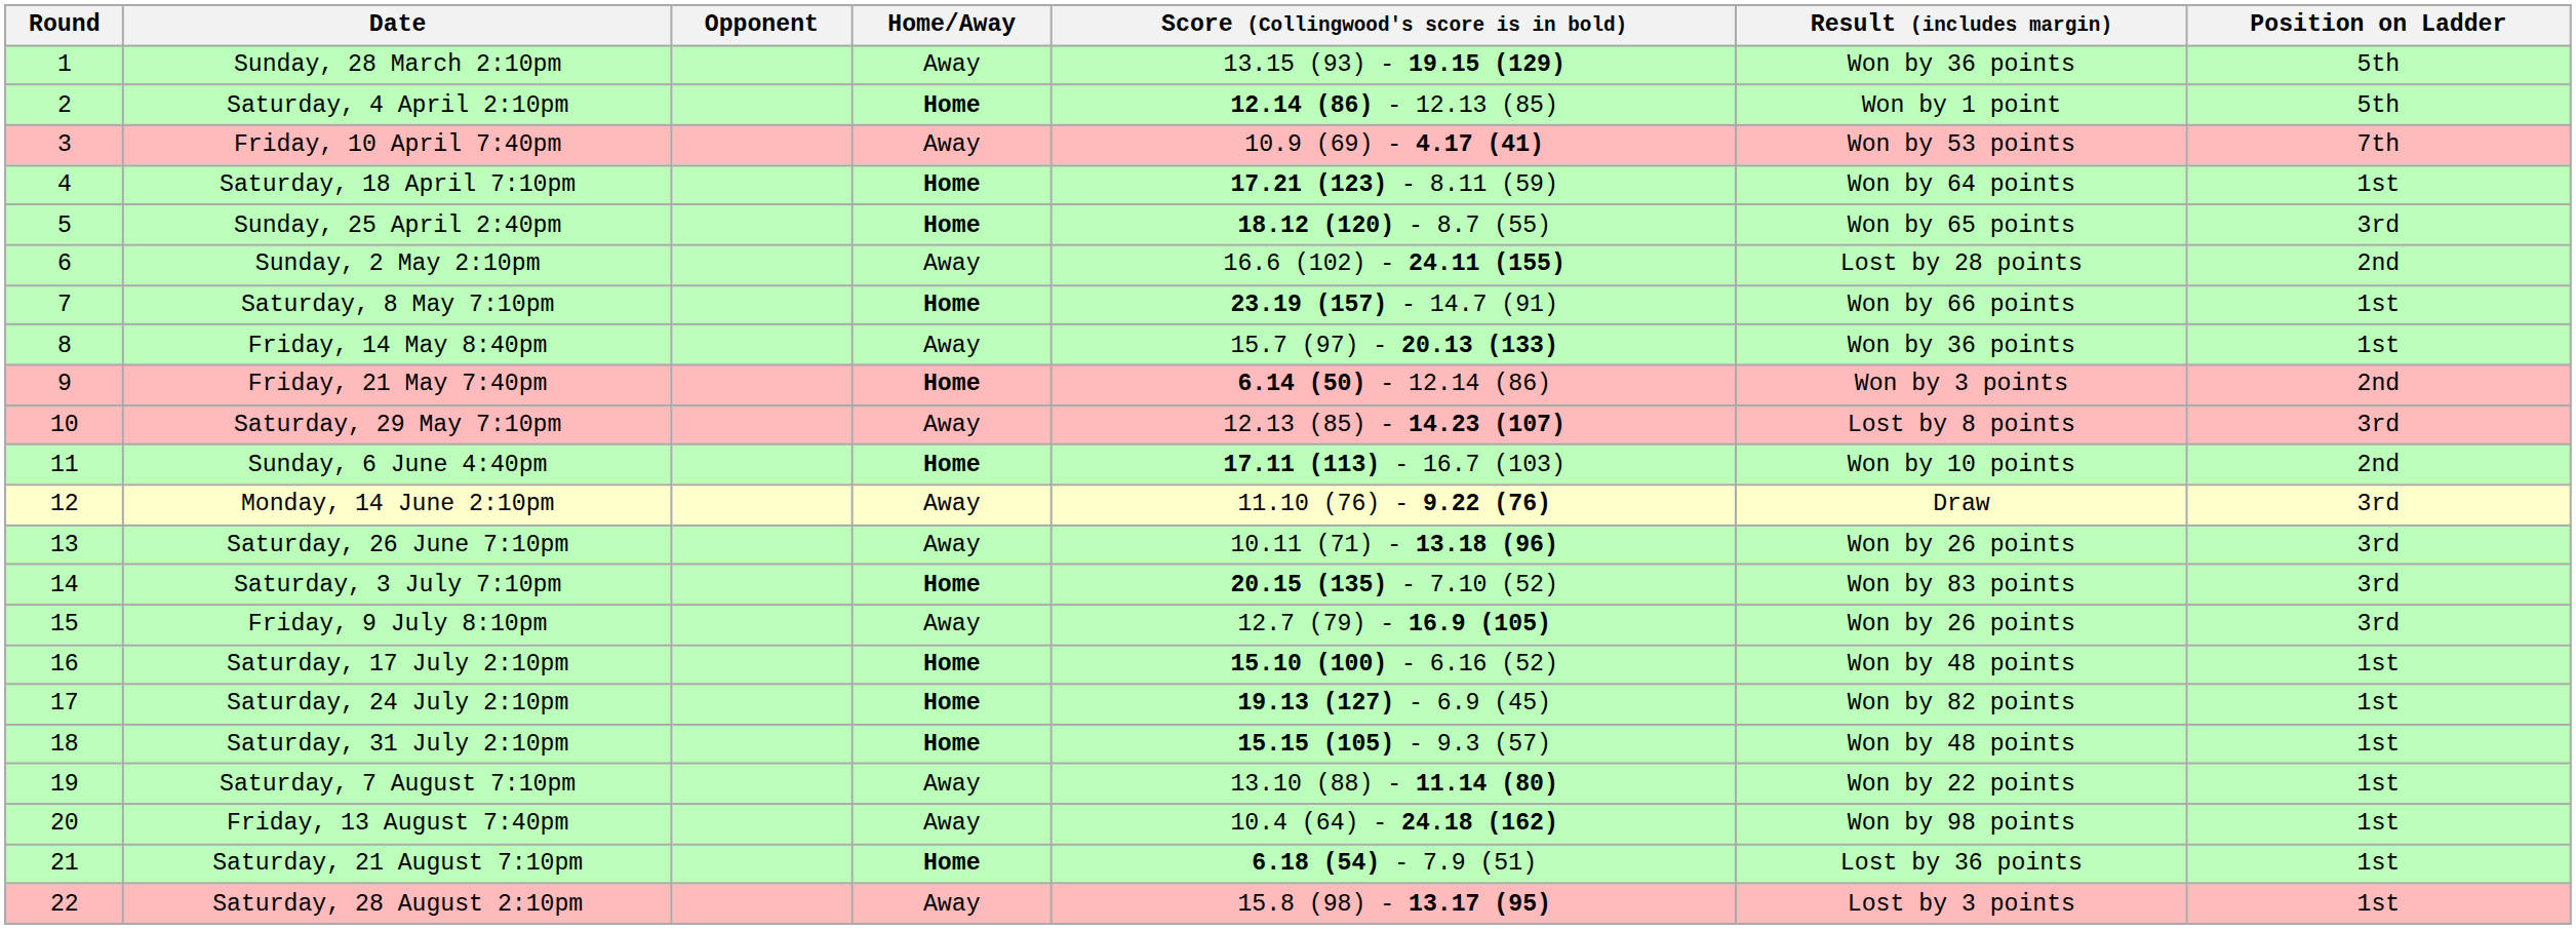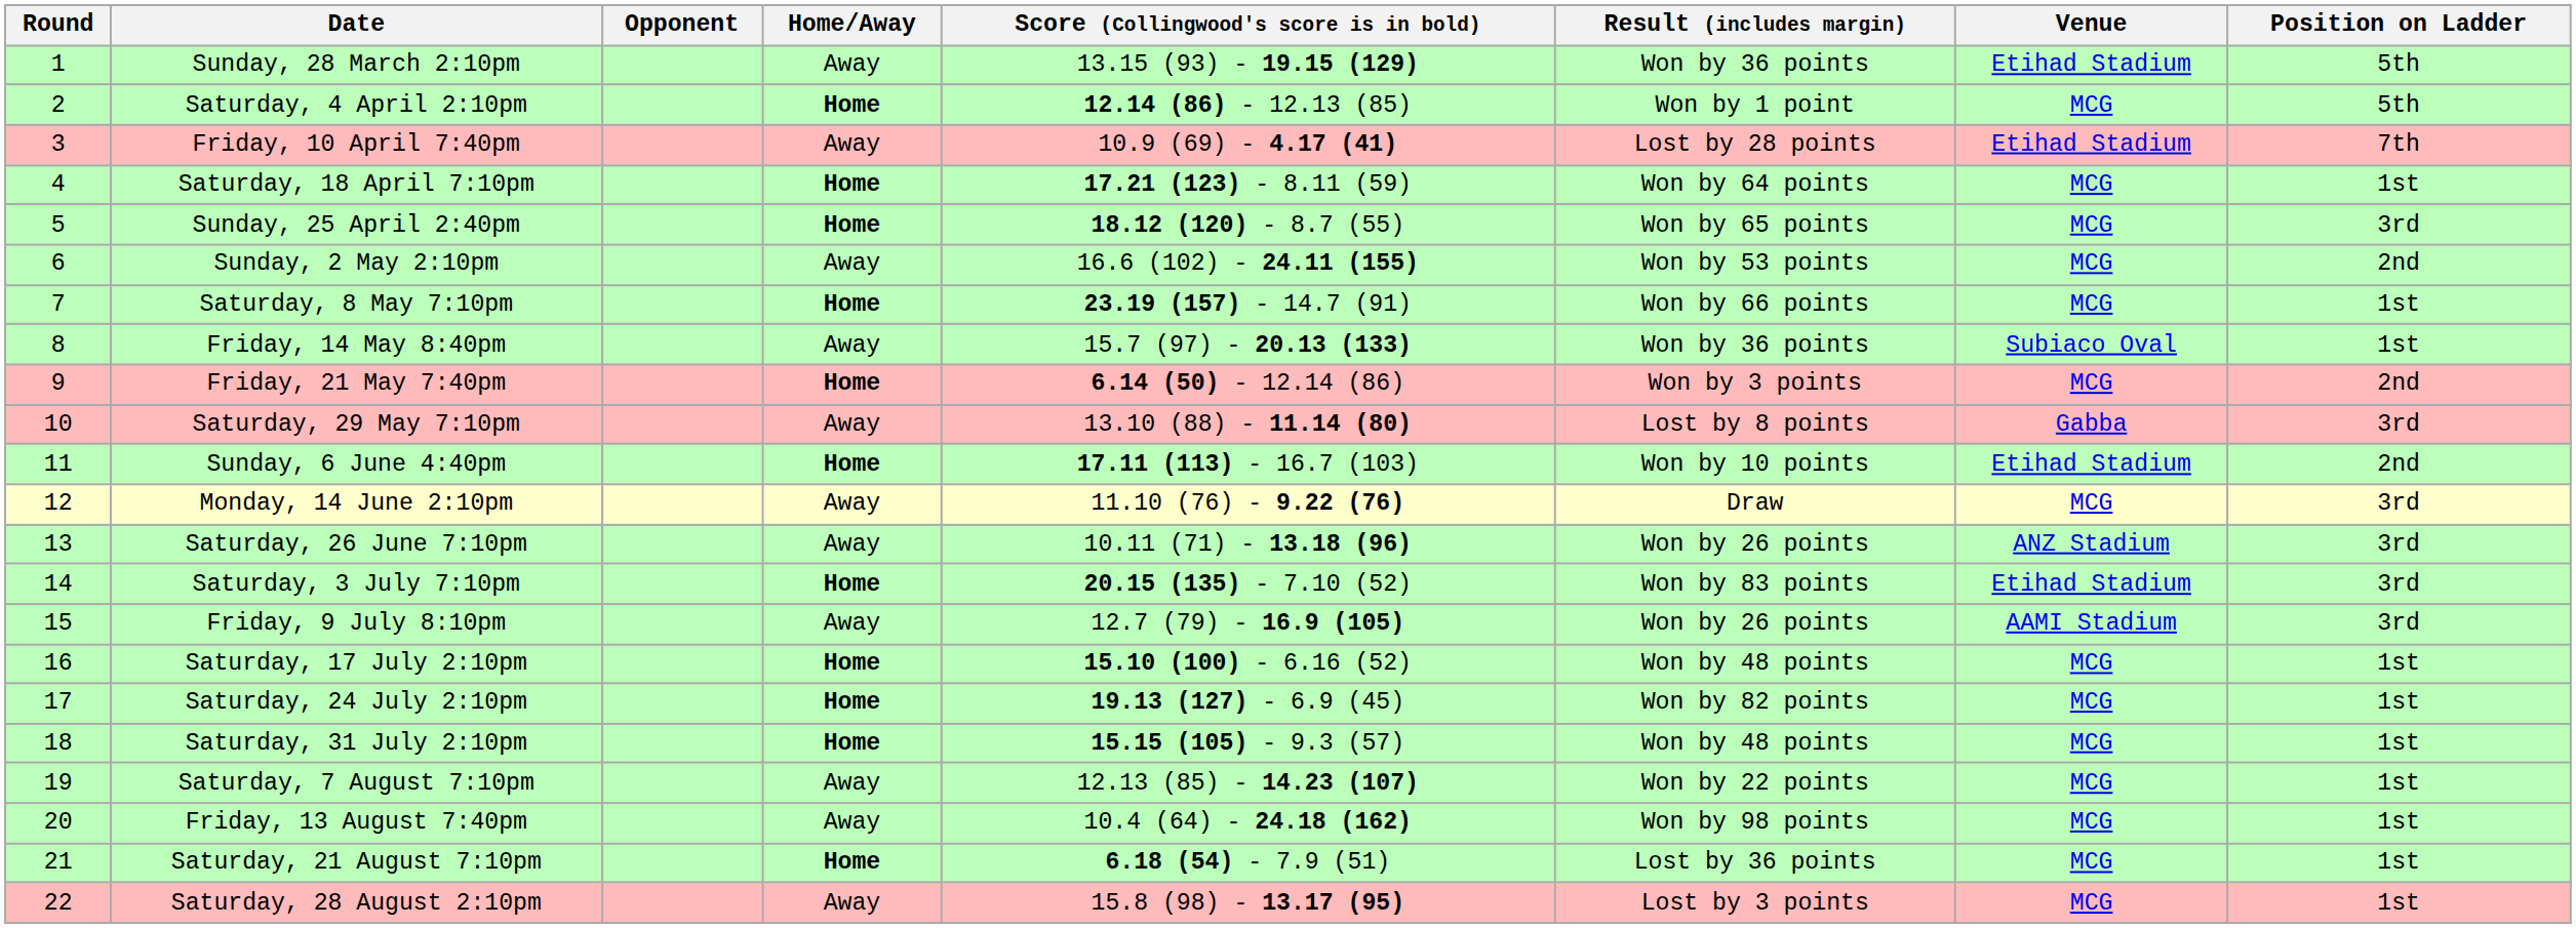 <table class="wikitable" style="font-size:90%; text-align:center; width: 100%; margin-left: auto; margin-right: auto;">
 <tr>
 <th>Round</th>
 <th>Date</th>
 <th>Opponent</th>
 <th>Home/Away</th>
 <th>Score <small>(Collingwood's score is in bold)</small></th>
 <th>Result <small> (includes margin)</small></th>
+<th>Venue</th>
 <th>Position on Ladder</th>
 </tr>
 <tr style="text-align:center; background:#bfb;">
 <td>1</td>
 <td>Sunday, 28 March 2:10pm</td>
 <td></td>
 <td>Away</td>
 <td>13.15 (93) - <strong>19.15 (129)</strong></td>
 <td>Won by 36 points</td>
+<td><a href='#'>Etihad Stadium</a></td>
 <td>5th</td>
 </tr>
 <tr style="text-align:center; background:#bfb;">
 <td>2</td>
 <td>Saturday, 4 April 2:10pm</td>
 <td></td>
 <td><strong>Home</strong></td>
 <td><strong>12.14 (86)</strong> - 12.13 (85)</td>
 <td>Won by 1 point</td>
+<td><a href='#'>MCG</a></td>
 <td>5th</td>
 </tr>
 <tr style="text-align:center; background:#fbb;">
 <td>3</td>
 <td>Friday, 10 April 7:40pm</td>
 <td></td>
 <td>Away</td>
 <td>10.9 (69) - <strong>4.17 (41)</strong></td>
-<td>Won by 53 points</td>
+<td>Lost by 28 points</td>
+<td><a href='#'>Etihad Stadium</a></td>
 <td>7th</td>
 </tr>
 <tr style="text-align:center; background:#bfb;">
 <td>4</td>
 <td>Saturday, 18 April 7:10pm</td>
 <td></td>
 <td><strong>Home</strong></td>
 <td><strong>17.21 (123)</strong> - 8.11 (59)</td>
 <td>Won by 64 points</td>
+<td><a href='#'>MCG</a></td>
 <td>1st</td>
 </tr>
 <tr style="text-align:center; background:#bfb;">
 <td>5</td>
 <td>Sunday, 25 April 2:40pm</td>
 <td></td>
 <td><strong>Home</strong></td>
 <td><strong>18.12 (120)</strong> - 8.7 (55)</td>
 <td>Won by 65 points</td>
+<td><a href='#'>MCG</a></td>
 <td>3rd</td>
 </tr>
 <tr style="text-align:center; background:#bfb;">
 <td>6</td>
 <td>Sunday, 2 May 2:10pm</td>
 <td></td>
 <td>Away</td>
 <td>16.6 (102) - <strong>24.11 (155)</strong></td>
-<td>Lost by 28 points</td>
+<td>Won by 53 points</td>
+<td><a href='#'>MCG</a></td>
 <td>2nd</td>
 </tr>
 <tr style="text-align:center; background:#bfb;">
 <td>7</td>
 <td>Saturday, 8 May 7:10pm</td>
 <td></td>
 <td><strong>Home</strong></td>
 <td><strong>23.19 (157)</strong> - 14.7 (91)</td>
 <td>Won by 66 points</td>
+<td><a href='#'>MCG</a></td>
 <td>1st</td>
 </tr>
 <tr style="text-align:center; background:#bfb;">
 <td>8</td>
 <td>Friday, 14 May 8:40pm</td>
 <td></td>
 <td>Away</td>
 <td>15.7 (97) - <strong>20.13 (133)</strong></td>
 <td>Won by 36 points</td>
+<td><a href='#'>Subiaco Oval</a></td>
 <td>1st</td>
 </tr>
 <tr style="text-align:center; background:#fbb;">
 <td>9</td>
 <td>Friday, 21 May 7:40pm</td>
 <td></td>
 <td><strong>Home</strong></td>
 <td><strong>6.14 (50)</strong> - 12.14 (86)</td>
 <td>Won by 3 points</td>
+<td><a href='#'>MCG</a></td>
 <td>2nd</td>
 </tr>
 <tr style="text-align:center; background:#fbb;">
 <td>10</td>
 <td>Saturday, 29 May 7:10pm</td>
 <td></td>
 <td>Away</td>
-<td>12.13 (85) - <strong>14.23 (107)</strong></td>
+<td>13.10 (88) - <strong>11.14 (80)</strong></td>
 <td>Lost by 8 points</td>
+<td><a href='#'>Gabba</a></td>
 <td>3rd</td>
 </tr>
 <tr style="text-align:center; background:#bfb;">
 <td>11</td>
 <td>Sunday, 6 June 4:40pm</td>
 <td></td>
 <td><strong>Home</strong></td>
 <td><strong>17.11 (113)</strong> - 16.7 (103)</td>
 <td>Won by 10 points</td>
+<td><a href='#'>Etihad Stadium</a></td>
 <td>2nd</td>
 </tr>
 <tr style="text-align:center; background:#ffc;">
 <td>12</td>
 <td>Monday, 14 June 2:10pm</td>
 <td></td>
 <td>Away</td>
 <td>11.10 (76) - <strong>9.22 (76)</strong></td>
 <td>Draw</td>
+<td><a href='#'>MCG</a></td>
 <td>3rd</td>
 </tr>
 <tr style="text-align:center; background:#bfb;">
 <td>13</td>
 <td>Saturday, 26 June 7:10pm</td>
 <td></td>
 <td>Away</td>
 <td>10.11 (71) - <strong>13.18 (96)</strong></td>
 <td>Won by 26 points</td>
+<td><a href='#'>ANZ Stadium</a></td>
 <td>3rd</td>
 </tr>
 <tr style="text-align:center; background:#bfb;">
 <td>14</td>
 <td>Saturday, 3 July 7:10pm</td>
 <td></td>
 <td><strong>Home</strong></td>
 <td><strong>20.15 (135)</strong> - 7.10 (52)</td>
 <td>Won by 83 points</td>
+<td><a href='#'>Etihad Stadium</a></td>
 <td>3rd</td>
 </tr>
 <tr style="text-align:center; background:#bfb;">
 <td>15</td>
 <td>Friday, 9 July 8:10pm</td>
 <td></td>
 <td>Away</td>
 <td>12.7 (79) - <strong>16.9 (105)</strong></td>
 <td>Won by 26 points</td>
+<td><a href='#'>AAMI Stadium</a></td>
 <td>3rd</td>
 </tr>
 <tr style="text-align:center; background:#bfb;">
 <td>16</td>
 <td>Saturday, 17 July 2:10pm</td>
 <td></td>
 <td><strong>Home</strong></td>
 <td><strong>15.10 (100)</strong> - 6.16 (52)</td>
 <td>Won by 48 points</td>
+<td><a href='#'>MCG</a></td>
 <td>1st</td>
 </tr>
 <tr style="text-align:center; background:#bfb;">
 <td>17</td>
 <td>Saturday, 24 July 2:10pm</td>
 <td></td>
 <td><strong>Home</strong></td>
 <td><strong>19.13 (127)</strong> - 6.9 (45)</td>
 <td>Won by 82 points</td>
+<td><a href='#'>MCG</a></td>
 <td>1st</td>
 </tr>
 <tr style="text-align:center; background:#bfb;">
 <td>18</td>
 <td>Saturday, 31 July 2:10pm</td>
 <td></td>
 <td><strong>Home</strong></td>
 <td><strong>15.15 (105)</strong> - 9.3 (57)</td>
 <td>Won by 48 points</td>
+<td><a href='#'>MCG</a></td>
 <td>1st</td>
 </tr>
 <tr style="text-align:center; background:#bfb;">
 <td>19</td>
 <td>Saturday, 7 August 7:10pm</td>
 <td></td>
 <td>Away</td>
-<td>13.10 (88) - <strong>11.14 (80)</strong></td>
+<td>12.13 (85) - <strong>14.23 (107)</strong></td>
 <td>Won by 22 points</td>
+<td><a href='#'>MCG</a></td>
 <td>1st</td>
 </tr>
 <tr style="text-align:center; background:#bfb;">
 <td>20</td>
 <td>Friday, 13 August 7:40pm</td>
 <td></td>
 <td>Away</td>
 <td>10.4 (64) - <strong>24.18 (162)</strong></td>
 <td>Won by 98 points</td>
+<td><a href='#'>MCG</a></td>
 <td>1st</td>
 </tr>
 <tr style="text-align:center; background:#bfb;">
 <td>21</td>
 <td>Saturday, 21 August 7:10pm</td>
 <td></td>
 <td><strong>Home</strong></td>
 <td><strong>6.18 (54)</strong> - 7.9 (51)</td>
 <td>Lost by 36 points</td>
+<td><a href='#'>MCG</a></td>
 <td>1st</td>
 </tr>
 <tr style="text-align:center; background:#fbb;">
 <td>22</td>
 <td>Saturday, 28 August 2:10pm</td>
 <td></td>
 <td>Away</td>
 <td>15.8 (98) - <strong>13.17 (95)</strong></td>
 <td>Lost by 3 points</td>
+<td><a href='#'>MCG</a></td>
 <td>1st</td>
 </tr>
 </table>
